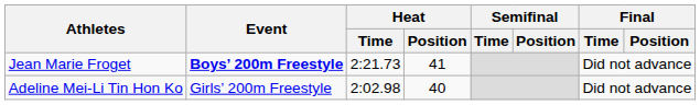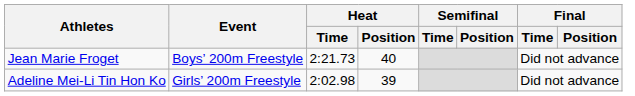 <table class="wikitable" border="1" style="font-size:90%">
 <tr>
 <th rowspan=2>Athletes</th>
 <th rowspan=2>Event</th>
 <th colspan=2>Heat</th>
 <th colspan=2>Semifinal</th>
 <th colspan=2>Final</th>
 </tr>
 <tr>
 <th>Time</th>
 <th>Position</th>
 <th>Time</th>
 <th>Position</th>
 <th>Time</th>
 <th>Position</th>
 </tr>
 <tr>
 <td rowspan=1><a href='#'>Jean Marie Froget</a></td>
-<td><strong><a href='#'>Boys’ 200m Freestyle</a></strong></td>
+<td><a href='#'>Boys’ 200m Freestyle</a></td>
 <td align=center>2:21.73</td>
-<td align=center>41</td>
+<td align=center>40</td>
 <td colspan=2 bgcolor=#DCDCDC></td>
 <td colspan="2" align=center>Did not advance</td>
 </tr>
 <tr>
 <td rowspan=1><a href='#'>Adeline Mei-Li Tin Hon Ko</a></td>
 <td><a href='#'>Girls’ 200m Freestyle</a></td>
 <td align=center>2:02.98</td>
-<td align=center>40</td>
+<td align=center>39</td>
 <td colspan=2 bgcolor=#DCDCDC></td>
 <td colspan="2" align=center>Did not advance</td>
 </tr>
 </table>
